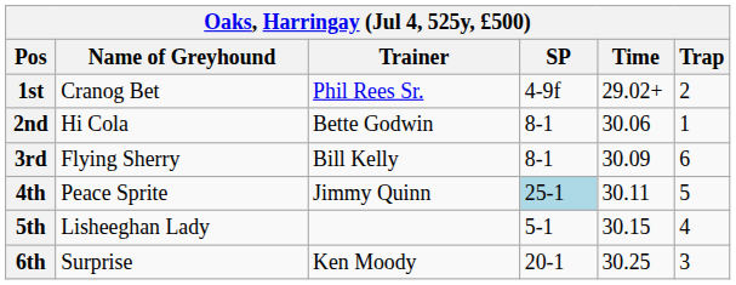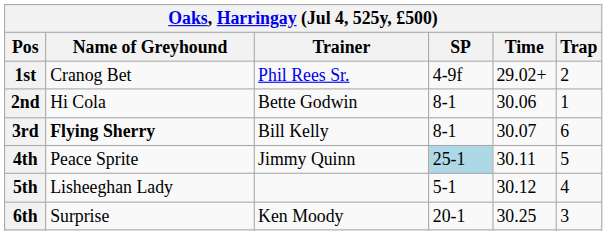 <table class="wikitable">
 <tr>
 <th colspan="6"><a href='#'>Oaks</a>, <a href='#'>Harringay</a> (Jul 4, 525y, £500)</th>
 </tr>
 <tr>
 <th width=30>Pos</th>
 <th width=180>Name of Greyhound</th>
 <th width=150>Trainer</th>
 <th width=50>SP</th>
 <th width=50>Time</th>
 <th width=30>Trap</th>
 </tr>
 <tr>
 <th>1st</th>
 <td>Cranog Bet</td>
 <td><a href='#'>Phil Rees Sr.</a></td>
 <td>4-9f</td>
 <td>29.02+</td>
 <td>2</td>
 </tr>
 <tr>
 <th>2nd</th>
 <td>Hi Cola</td>
 <td>Bette Godwin</td>
 <td>8-1</td>
 <td>30.06</td>
 <td>1</td>
 </tr>
 <tr>
 <th>3rd</th>
-<td>Flying Sherry</td>
+<td><strong>Flying Sherry</strong></td>
 <td>Bill Kelly</td>
 <td>8-1</td>
-<td>30.09</td>
+<td>30.07</td>
 <td>6</td>
 </tr>
 <tr>
 <th>4th</th>
 <td>Peace Sprite</td>
 <td>Jimmy Quinn</td>
 <td style="background: lightblue;">25-1</td>
 <td>30.11</td>
 <td>5</td>
 </tr>
 <tr>
 <th>5th</th>
 <td>Lisheeghan Lady</td>
 <td></td>
 <td>5-1</td>
-<td>30.15</td>
+<td>30.12</td>
 <td>4</td>
 </tr>
 <tr>
 <th>6th</th>
 <td>Surprise</td>
 <td>Ken Moody</td>
 <td>20-1</td>
 <td>30.25</td>
 <td>3</td>
 </tr>
 </table>
